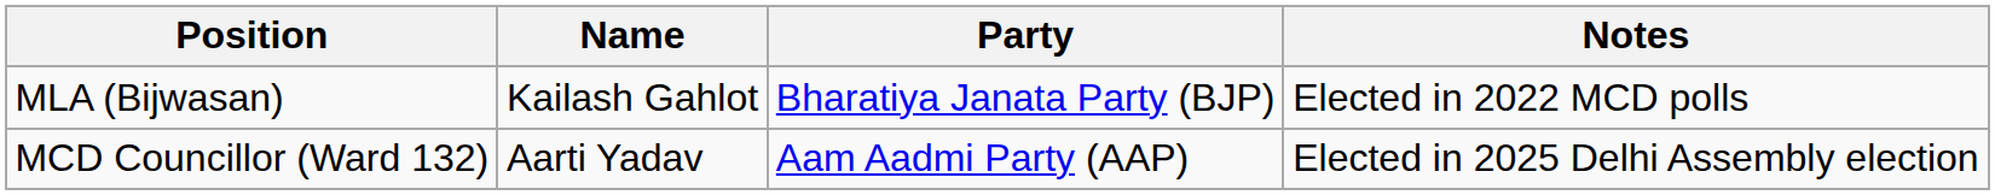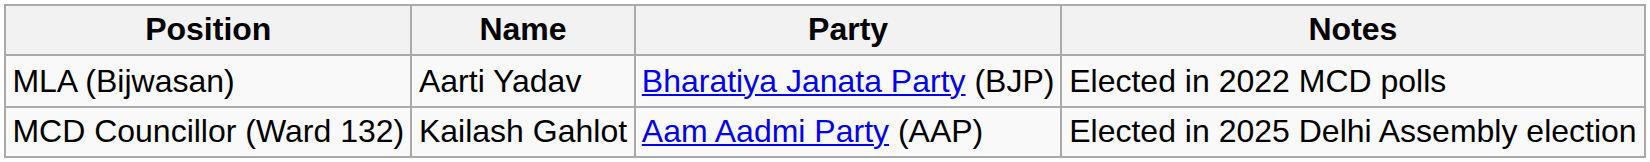 <table class="wikitable">
 <tr>
 <th>Position</th>
 <th>Name</th>
 <th>Party</th>
 <th>Notes</th>
 </tr>
 <tr>
 <td>MLA (Bijwasan)</td>
-<td>Kailash Gahlot</td>
+<td>Aarti Yadav</td>
 <td><a href='#'>Bharatiya Janata Party</a> (BJP)</td>
 <td>Elected in 2022 MCD polls</td>
 </tr>
 <tr>
 <td>MCD Councillor (Ward 132)</td>
-<td>Aarti Yadav</td>
+<td>Kailash Gahlot</td>
 <td><a href='#'>Aam Aadmi Party</a> (AAP)</td>
 <td>Elected in 2025 Delhi Assembly election</td>
 </tr>
 </table>
